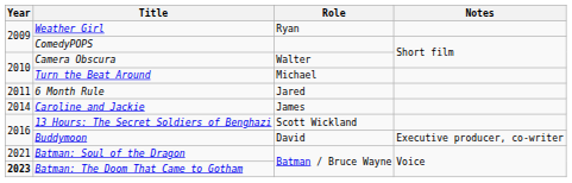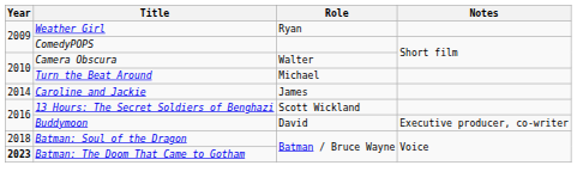 <table class="wikitable">
 <tr>
 <th>Year</th>
 <th>Title</th>
 <th>Role</th>
 <th>Notes</th>
 </tr>
 <tr>
 <td rowspan=2>2009</td>
 <td><em><a href='#'>Weather Girl</a></em></td>
 <td>Ryan</td>
 <td></td>
 </tr>
 <tr>
 <td><em>ComedyPOPS</em></td>
 <td></td>
 <td rowspan=2>Short film</td>
 </tr>
 <tr>
 <td rowspan=2>2010</td>
 <td><em>Camera Obscura</em></td>
 <td>Walter</td>
 </tr>
 <tr>
 <td><em><a href='#'>Turn the Beat Around</a></em></td>
 <td>Michael</td>
 <td></td>
 </tr>
 <tr>
-<td>2011</td>
-<td><em>6 Month Rule</em></td>
-<td>Jared</td>
-<td></td>
-</tr>
-<tr>
 <td>2014</td>
 <td><em><a href='#'>Caroline and Jackie</a></em></td>
 <td>James</td>
 <td></td>
 </tr>
 <tr>
 <td rowspan=2>2016</td>
 <td><em><a href='#'>13 Hours: The Secret Soldiers of Benghazi</a></em></td>
 <td>Scott Wickland</td>
 <td></td>
 </tr>
 <tr>
 <td><a href='#'><em>Buddymoon</em></a></td>
 <td>David</td>
 <td>Executive producer, co-writer</td>
 </tr>
 <tr>
-<td>2021</td>
+<td>2018</td>
 <td><em><a href='#'>Batman: Soul of the Dragon</a></em></td>
 <td Rowspan=2><a href='#'>Batman</a> / Bruce Wayne</td>
 <td Rowspan=2>Voice</td>
 </tr>
 <tr>
 <td><strong>2023</strong></td>
 <td><em><a href='#'>Batman: The Doom That Came to Gotham</a></em></td>
 </tr>
 </table>
